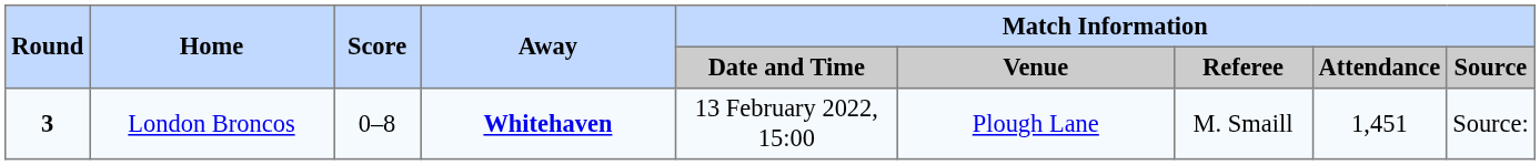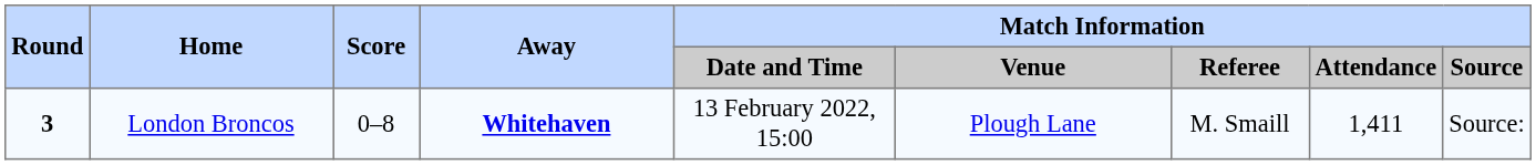 <table border=1 style="border-collapse:collapse; font-size:90%; text-align:center;" cellpadding=3 cellspacing=0 width=100%>
 <tr style="background:#c1d8ff;">
 <th scope="col" rowspan=2 width=1%>Round</th>
 <th scope="col" rowspan=2 width=19%>Home</th>
 <th scope="col" rowspan=2 width=6%>Score</th>
 <th scope="col" rowspan=2 width=19%>Away</th>
 <th colspan=5>Match Information</th>
 </tr>
 <tr style="background:#cccccc;">
 <th scope="col" width=17%>Date and Time</th>
 <th scope="col" width=22%>Venue</th>
 <th scope="col" width=10%>Referee</th>
 <th scope="col" width=7%>Attendance</th>
 <th scope="col" width=7%>Source</th>
 </tr>
 <tr style="background:#f5faff;">
 <td><strong>3</strong></td>
 <td> <a href='#'>London Broncos</a></td>
 <td>0–8</td>
 <td><strong> <a href='#'>Whitehaven</a></strong></td>
 <td>13 February 2022, 15:00</td>
 <td><a href='#'>Plough Lane</a></td>
 <td>M. Smaill</td>
-<td>1,451</td>
+<td>1,411</td>
 <td>Source:</td>
 </tr>
 </table>
